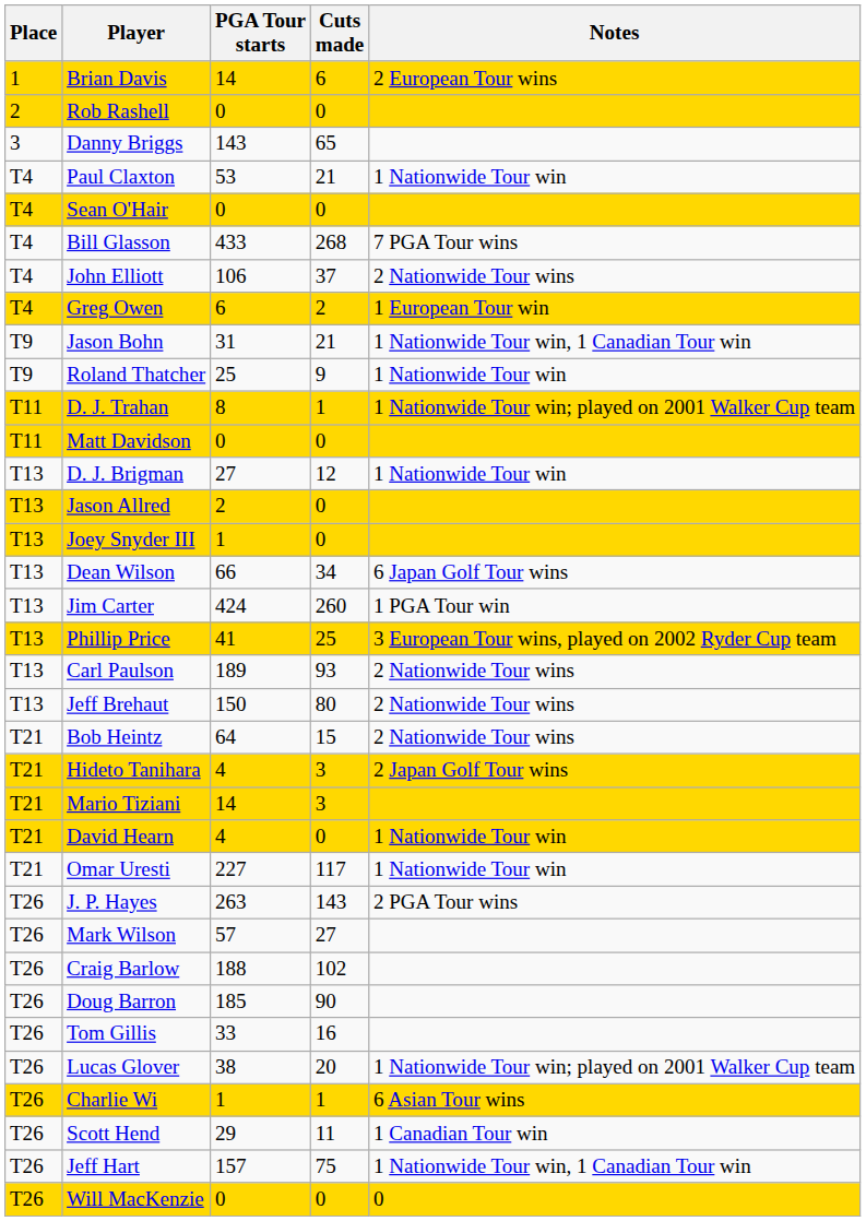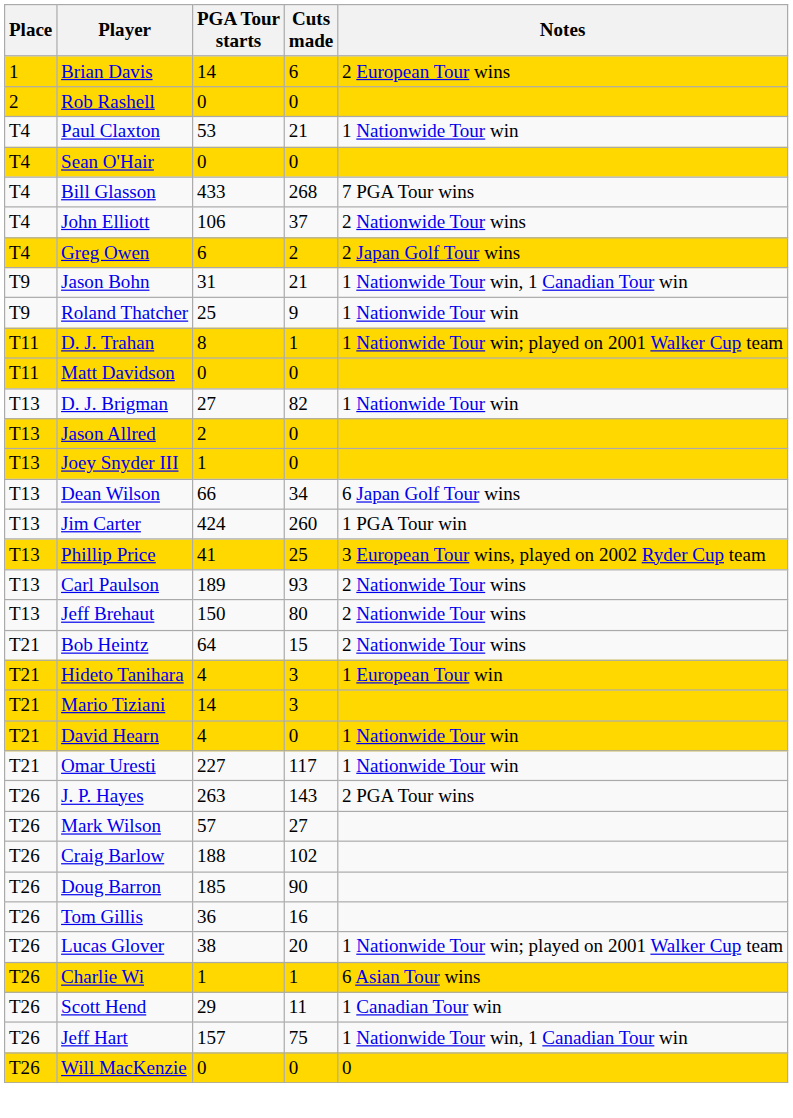 <table class="sortable wikitable">
 <tr>
 <th>Place</th>
 <th>Player</th>
 <th>PGA Tour<br>starts</th>
 <th>Cuts<br>made</th>
 <th>Notes</th>
 </tr>
 <tr style="background:#FFD800;">
 <td>1</td>
 <td> <a href='#'>Brian Davis</a></td>
 <td>14</td>
 <td>6</td>
 <td>2 <a href='#'>European Tour</a> wins</td>
 </tr>
 <tr style="background:#FFD800;">
 <td>2</td>
 <td> <a href='#'>Rob Rashell</a></td>
 <td>0</td>
 <td>0</td>
-<td></td>
-</tr>
-<tr>
-<td>3</td>
-<td> <a href='#'>Danny Briggs</a></td>
-<td>143</td>
-<td>65</td>
 <td></td>
 </tr>
 <tr>
 <td>T4</td>
 <td> <a href='#'>Paul Claxton</a></td>
 <td>53</td>
 <td>21</td>
 <td>1 <a href='#'>Nationwide Tour</a> win</td>
 </tr>
 <tr style="background:#FFD800;">
 <td>T4</td>
 <td> <a href='#'>Sean O'Hair</a></td>
 <td>0</td>
 <td>0</td>
 <td></td>
 </tr>
 <tr>
 <td>T4</td>
 <td> <a href='#'>Bill Glasson</a></td>
 <td>433</td>
 <td>268</td>
 <td>7 PGA Tour wins</td>
 </tr>
 <tr>
 <td>T4</td>
 <td> <a href='#'>John Elliott</a></td>
 <td>106</td>
 <td>37</td>
 <td>2 <a href='#'>Nationwide Tour</a> wins</td>
 </tr>
 <tr style="background:#FFD800;">
 <td>T4</td>
 <td> <a href='#'>Greg Owen</a></td>
 <td>6</td>
 <td>2</td>
-<td>1 <a href='#'>European Tour</a> win</td>
+<td>2 <a href='#'>Japan Golf Tour</a> wins</td>
 </tr>
 <tr>
 <td>T9</td>
 <td> <a href='#'>Jason Bohn</a></td>
 <td>31</td>
 <td>21</td>
 <td>1 <a href='#'>Nationwide Tour</a> win, 1 <a href='#'>Canadian Tour</a> win</td>
 </tr>
 <tr>
 <td>T9</td>
 <td> <a href='#'>Roland Thatcher</a></td>
 <td>25</td>
 <td>9</td>
 <td>1 <a href='#'>Nationwide Tour</a> win</td>
 </tr>
 <tr style="background:#FFD800;">
 <td>T11</td>
 <td> <a href='#'>D. J. Trahan</a></td>
 <td>8</td>
 <td>1</td>
 <td>1 <a href='#'>Nationwide Tour</a> win; played on 2001 <a href='#'>Walker Cup</a> team</td>
 </tr>
 <tr style="background:#FFD800;">
 <td>T11</td>
 <td> <a href='#'>Matt Davidson</a></td>
 <td>0</td>
 <td>0</td>
 <td></td>
 </tr>
 <tr>
 <td>T13</td>
 <td> <a href='#'>D. J. Brigman</a></td>
 <td>27</td>
-<td>12</td>
+<td>82</td>
 <td>1 <a href='#'>Nationwide Tour</a> win</td>
 </tr>
 <tr style="background:#FFD800;">
 <td>T13</td>
 <td> <a href='#'>Jason Allred</a></td>
 <td>2</td>
 <td>0</td>
 <td></td>
 </tr>
 <tr style="background:#FFD800;">
 <td>T13</td>
 <td> <a href='#'>Joey Snyder III</a></td>
 <td>1</td>
 <td>0</td>
 <td></td>
 </tr>
 <tr>
 <td>T13</td>
 <td> <a href='#'>Dean Wilson</a></td>
 <td>66</td>
 <td>34</td>
 <td>6 <a href='#'>Japan Golf Tour</a> wins</td>
 </tr>
 <tr>
 <td>T13</td>
 <td> <a href='#'>Jim Carter</a></td>
 <td>424</td>
 <td>260</td>
 <td>1 PGA Tour win</td>
 </tr>
 <tr style="background:#FFD800;">
 <td>T13</td>
 <td> <a href='#'>Phillip Price</a></td>
 <td>41</td>
 <td>25</td>
 <td>3 <a href='#'>European Tour</a> wins, played on 2002 <a href='#'>Ryder Cup</a> team</td>
 </tr>
 <tr>
 <td>T13</td>
 <td> <a href='#'>Carl Paulson</a></td>
 <td>189</td>
 <td>93</td>
 <td>2 <a href='#'>Nationwide Tour</a> wins</td>
 </tr>
 <tr>
 <td>T13</td>
 <td> <a href='#'>Jeff Brehaut</a></td>
 <td>150</td>
 <td>80</td>
 <td>2 <a href='#'>Nationwide Tour</a> wins</td>
 </tr>
 <tr>
 <td>T21</td>
 <td> <a href='#'>Bob Heintz</a></td>
 <td>64</td>
 <td>15</td>
 <td>2 <a href='#'>Nationwide Tour</a> wins</td>
 </tr>
 <tr style="background:#FFD800;">
 <td>T21</td>
 <td> <a href='#'>Hideto Tanihara</a></td>
 <td>4</td>
 <td>3</td>
-<td>2 <a href='#'>Japan Golf Tour</a> wins</td>
+<td>1 <a href='#'>European Tour</a> win</td>
 </tr>
 <tr style="background:#FFD800;">
 <td>T21</td>
 <td> <a href='#'>Mario Tiziani</a></td>
 <td>14</td>
 <td>3</td>
 <td></td>
 </tr>
 <tr style="background:#FFD800;">
 <td>T21</td>
 <td> <a href='#'>David Hearn</a></td>
 <td>4</td>
 <td>0</td>
 <td>1 <a href='#'>Nationwide Tour</a> win</td>
 </tr>
 <tr>
 <td>T21</td>
 <td> <a href='#'>Omar Uresti</a></td>
 <td>227</td>
 <td>117</td>
 <td>1 <a href='#'>Nationwide Tour</a> win</td>
 </tr>
 <tr>
 <td>T26</td>
 <td> <a href='#'>J. P. Hayes</a></td>
 <td>263</td>
 <td>143</td>
 <td>2 PGA Tour wins</td>
 </tr>
 <tr>
 <td>T26</td>
 <td> <a href='#'>Mark Wilson</a></td>
 <td>57</td>
 <td>27</td>
 <td></td>
 </tr>
 <tr>
 <td>T26</td>
 <td> <a href='#'>Craig Barlow</a></td>
 <td>188</td>
 <td>102</td>
 <td></td>
 </tr>
 <tr>
 <td>T26</td>
 <td> <a href='#'>Doug Barron</a></td>
 <td>185</td>
 <td>90</td>
 <td></td>
 </tr>
 <tr>
 <td>T26</td>
 <td> <a href='#'>Tom Gillis</a></td>
-<td>33</td>
+<td>36</td>
 <td>16</td>
 <td></td>
 </tr>
 <tr>
 <td>T26</td>
 <td> <a href='#'>Lucas Glover</a></td>
 <td>38</td>
 <td>20</td>
 <td>1 <a href='#'>Nationwide Tour</a> win; played on 2001 <a href='#'>Walker Cup</a> team</td>
 </tr>
 <tr style="background:#FFD800;">
 <td>T26</td>
 <td> <a href='#'>Charlie Wi</a></td>
 <td>1</td>
 <td>1</td>
 <td>6 <a href='#'>Asian Tour</a> wins</td>
 </tr>
 <tr>
 <td>T26</td>
 <td> <a href='#'>Scott Hend</a></td>
 <td>29</td>
 <td>11</td>
 <td>1 <a href='#'>Canadian Tour</a> win</td>
 </tr>
 <tr>
 <td>T26</td>
 <td> <a href='#'>Jeff Hart</a></td>
 <td>157</td>
 <td>75</td>
 <td>1 <a href='#'>Nationwide Tour</a> win, 1 <a href='#'>Canadian Tour</a> win</td>
 </tr>
 <tr style="background:#FFD800;">
 <td>T26</td>
 <td> <a href='#'>Will MacKenzie</a></td>
 <td>0</td>
 <td>0</td>
 <td>0</td>
 </tr>
 </table>
